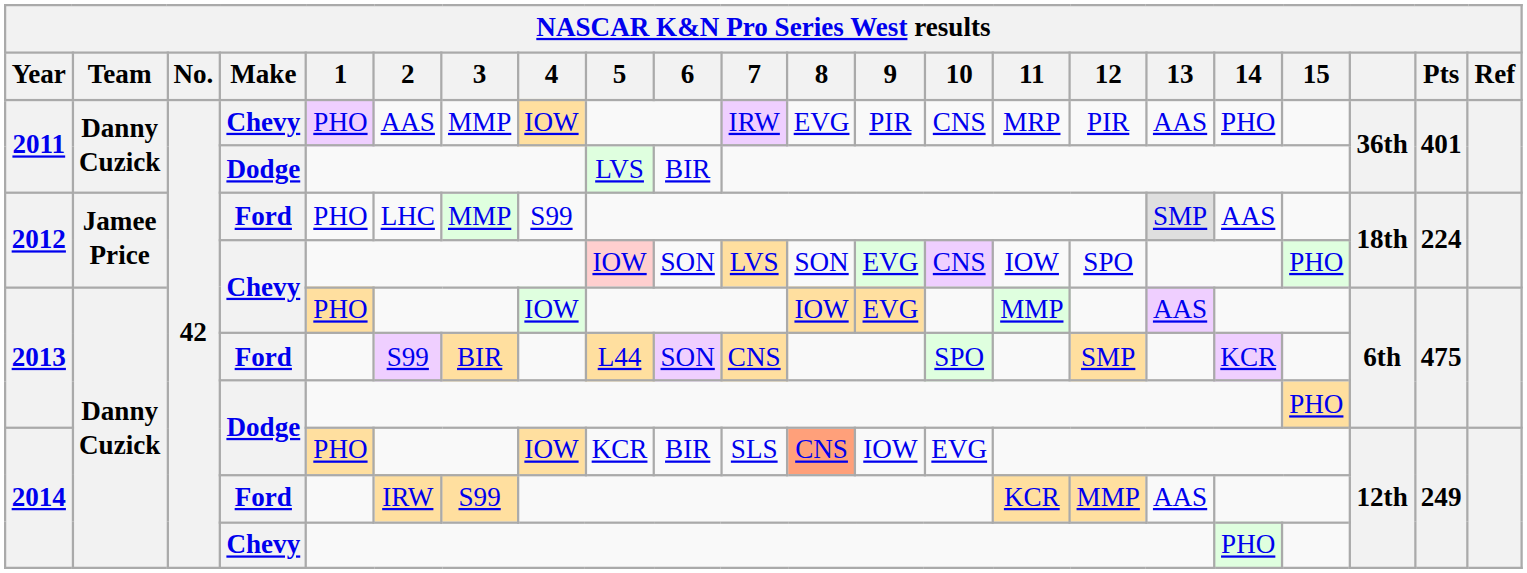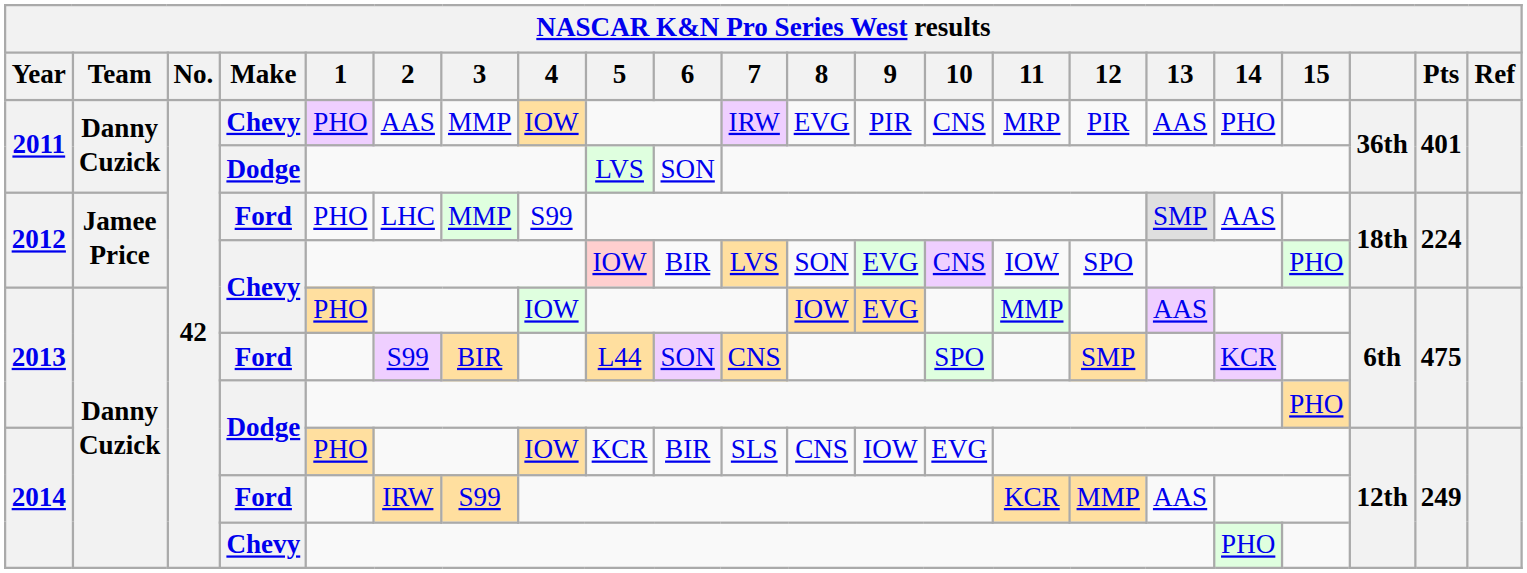 <table class="wikitable" style="text-align:center; font-size:75%">
 <tr>
 <th colspan=23><a href='#'>NASCAR K&N Pro Series West</a> results</th>
 </tr>
 <tr>
 <th>Year</th>
 <th>Team</th>
 <th>No.</th>
 <th>Make</th>
 <th>1</th>
 <th>2</th>
 <th>3</th>
 <th>4</th>
 <th>5</th>
 <th>6</th>
 <th>7</th>
 <th>8</th>
 <th>9</th>
 <th>10</th>
 <th>11</th>
 <th>12</th>
 <th>13</th>
 <th>14</th>
 <th>15</th>
 <th></th>
 <th>Pts</th>
 <th>Ref</th>
 </tr>
 <tr>
 <th rowspan=2><a href='#'>2011</a></th>
 <th rowspan=2>Danny Cuzick</th>
 <th rowspan=10>42</th>
 <th><a href='#'>Chevy</a></th>
 <td style="background:#EFCFFF;"><a href='#'>PHO</a><br></td>
 <td><a href='#'>AAS</a></td>
 <td><a href='#'>MMP</a></td>
 <td style="background:#FFDF9F;"><a href='#'>IOW</a><br></td>
 <td colspan=2></td>
 <td style="background:#EFCFFF;"><a href='#'>IRW</a><br></td>
 <td><a href='#'>EVG</a></td>
 <td><a href='#'>PIR</a></td>
 <td><a href='#'>CNS</a></td>
 <td><a href='#'>MRP</a></td>
 <td><a href='#'>PIR</a></td>
 <td><a href='#'>AAS</a></td>
 <td><a href='#'>PHO</a></td>
 <td></td>
 <th rowspan=2>36th</th>
 <th rowspan=2>401</th>
 <th rowspan=2></th>
 </tr>
 <tr>
 <th><a href='#'>Dodge</a></th>
 <td colspan=4></td>
 <td style="background:#DFFFDF;"><a href='#'>LVS</a><br></td>
-<td><a href='#'>BIR</a></td>
+<td><a href='#'>SON</a></td>
 <td colspan=10></td>
 </tr>
 <tr>
 <th rowspan=2><a href='#'>2012</a></th>
 <th rowspan=2>Jamee Price</th>
 <th><a href='#'>Ford</a></th>
 <td><a href='#'>PHO</a></td>
 <td><a href='#'>LHC</a></td>
 <td style="background:#DFFFDF;"><a href='#'>MMP</a><br></td>
 <td><a href='#'>S99</a></td>
 <td colspan=8></td>
 <td style="background:#DFDFDF;"><a href='#'>SMP</a><br></td>
 <td><a href='#'>AAS</a></td>
 <td></td>
 <th rowspan=2>18th</th>
 <th rowspan=2>224</th>
 <th rowspan=2></th>
 </tr>
 <tr>
 <th rowspan=2><a href='#'>Chevy</a></th>
 <td colspan=4></td>
 <td style="background:#FFCFCF;"><a href='#'>IOW</a><br></td>
-<td><a href='#'>SON</a></td>
+<td><a href='#'>BIR</a></td>
 <td style="background:#FFDF9F;"><a href='#'>LVS</a><br></td>
 <td><a href='#'>SON</a></td>
 <td style="background:#DFFFDF;"><a href='#'>EVG</a><br></td>
 <td style="background:#EFCFFF;"><a href='#'>CNS</a><br></td>
 <td><a href='#'>IOW</a></td>
 <td><a href='#'>SPO</a></td>
 <td colspan=2></td>
 <td style="background:#DFFFDF;"><a href='#'>PHO</a><br></td>
 </tr>
 <tr>
 <th rowspan=3><a href='#'>2013</a></th>
 <th rowspan=6>Danny Cuzick</th>
 <td style="background:#FFDF9F;"><a href='#'>PHO</a><br></td>
 <td colspan=2></td>
 <td style="background:#DFFFDF;"><a href='#'>IOW</a><br></td>
 <td colspan=3></td>
 <td style="background:#FFDF9F;"><a href='#'>IOW</a><br></td>
 <td style="background:#FFDF9F;"><a href='#'>EVG</a><br></td>
 <td></td>
 <td style="background:#DFFFDF;"><a href='#'>MMP</a><br></td>
 <td></td>
 <td style="background:#EFCFFF;"><a href='#'>AAS</a><br></td>
 <td colspan=2></td>
 <th rowspan=3>6th</th>
 <th rowspan=3>475</th>
 <th rowspan=3></th>
 </tr>
 <tr>
 <th><a href='#'>Ford</a></th>
 <td></td>
 <td style="background:#EFCFFF;"><a href='#'>S99</a><br></td>
 <td style="background:#FFDF9F;"><a href='#'>BIR</a><br></td>
 <td></td>
 <td style="background:#FFDF9F;"><a href='#'>L44</a><br></td>
 <td style="background:#EFCFFF;"><a href='#'>SON</a><br></td>
 <td style="background:#FFDF9F;"><a href='#'>CNS</a><br></td>
 <td colspan=2></td>
 <td style="background:#DFFFDF;"><a href='#'>SPO</a><br></td>
 <td></td>
 <td style="background:#FFDF9F;"><a href='#'>SMP</a><br></td>
 <td></td>
 <td style="background:#EFCFFF;"><a href='#'>KCR</a><br></td>
 <td></td>
 </tr>
 <tr>
 <th rowspan=2><a href='#'>Dodge</a></th>
 <td colspan=14></td>
 <td style="background:#FFDF9F;"><a href='#'>PHO</a><br></td>
 </tr>
 <tr>
 <th rowspan=3><a href='#'>2014</a></th>
 <td style="background:#FFDF9F;"><a href='#'>PHO</a><br></td>
 <td colspan=2></td>
 <td style="background:#FFDF9F;"><a href='#'>IOW</a><br></td>
 <td><a href='#'>KCR</a></td>
 <td><a href='#'>BIR</a></td>
 <td><a href='#'>SLS</a></td>
-<td style="background: lightsalmon;"><a href='#'>CNS</a></td>
+<td><a href='#'>CNS</a></td>
 <td><a href='#'>IOW</a></td>
 <td><a href='#'>EVG</a></td>
 <td colspan=5></td>
 <th rowspan=3>12th</th>
 <th rowspan=3>249</th>
 <th rowspan=3></th>
 </tr>
 <tr>
 <th><a href='#'>Ford</a></th>
 <td></td>
 <td style="background:#FFDF9F;"><a href='#'>IRW</a><br></td>
 <td style="background:#FFDF9F;"><a href='#'>S99</a><br></td>
 <td colspan=7></td>
 <td style="background:#FFDF9F;"><a href='#'>KCR</a><br></td>
 <td style="background:#FFDF9F;"><a href='#'>MMP</a><br></td>
 <td><a href='#'>AAS</a></td>
 <td colspan=2></td>
 </tr>
 <tr>
 <th><a href='#'>Chevy</a></th>
 <td colspan=13></td>
 <td style="background:#DFFFDF;"><a href='#'>PHO</a><br></td>
 <td></td>
 </tr>
 </table>
